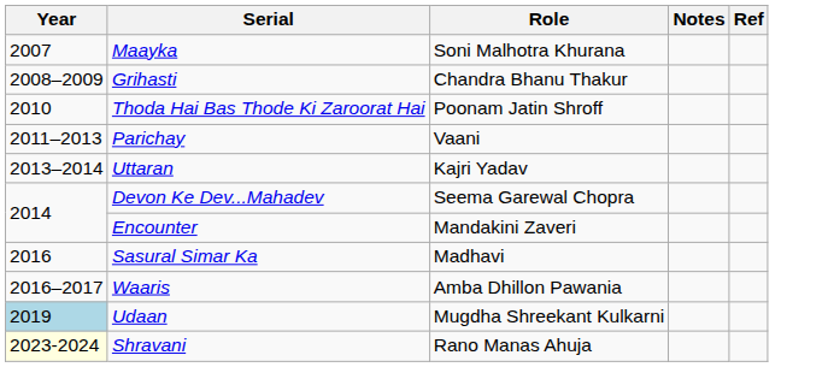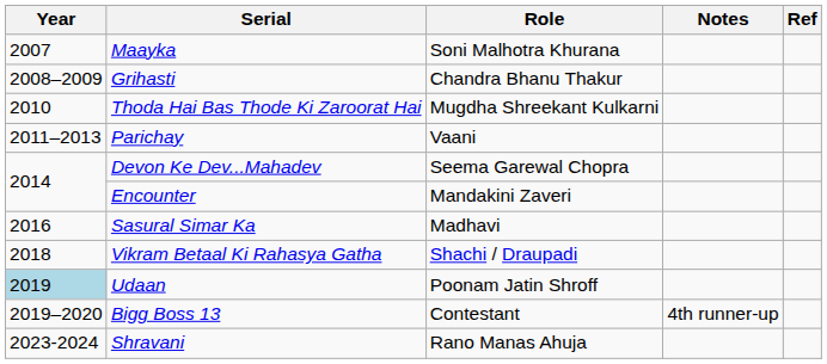 <table class="wikitable sortable">
 <tr>
 <th>Year</th>
 <th>Serial</th>
 <th>Role</th>
 <th>Notes</th>
 <th>Ref</th>
 </tr>
 <tr>
 <td>2007</td>
 <td><em><a href='#'>Maayka</a></em></td>
 <td>Soni Malhotra Khurana</td>
 <td></td>
 <td></td>
 </tr>
 <tr>
 <td>2008–2009</td>
 <td><em><a href='#'>Grihasti</a></em></td>
 <td>Chandra Bhanu Thakur</td>
 <td></td>
 <td></td>
 </tr>
 <tr>
 <td>2010</td>
 <td><em><a href='#'>Thoda Hai Bas Thode Ki Zaroorat Hai</a></em></td>
-<td>Poonam Jatin Shroff</td>
+<td>Mugdha Shreekant Kulkarni</td>
 <td></td>
 <td></td>
 </tr>
 <tr>
 <td>2011–2013</td>
 <td><em><a href='#'>Parichay</a></em></td>
 <td>Vaani</td>
-<td></td>
-<td></td>
-</tr>
-<tr>
-<td>2013–2014</td>
-<td><em><a href='#'>Uttaran</a></em></td>
-<td>Kajri Yadav</td>
 <td></td>
 <td></td>
 </tr>
 <tr>
 <td rowspan="2">2014</td>
 <td><em><a href='#'>Devon Ke Dev...Mahadev</a></em></td>
 <td>Seema Garewal Chopra</td>
 <td></td>
 <td></td>
 </tr>
 <tr>
 <td><em><a href='#'>Encounter</a></em></td>
 <td>Mandakini Zaveri</td>
 <td></td>
 <td></td>
 </tr>
 <tr>
 <td>2016</td>
 <td><em><a href='#'>Sasural Simar Ka</a></em></td>
 <td>Madhavi</td>
 <td></td>
 <td></td>
 </tr>
 <tr>
-<td>2016–2017</td>
-<td><em><a href='#'>Waaris</a></em></td>
-<td>Amba Dhillon Pawania</td>
+<td>2018</td>
+<td><em><a href='#'>Vikram Betaal Ki Rahasya Gatha</a></em></td>
+<td><a href='#'>Shachi</a> / <a href='#'>Draupadi</a></td>
 <td></td>
-<td style="text-align:center;"></td>
+<td></td>
 </tr>
 <tr>
 <td style="background: lightblue;">2019</td>
 <td><em><a href='#'>Udaan</a></em></td>
-<td>Mugdha Shreekant Kulkarni</td>
+<td>Poonam Jatin Shroff</td>
 <td></td>
 <td></td>
 </tr>
 <tr>
-<td style="background: lightyellow;">2023-2024</td>
+<td>2019–2020</td>
+<td><em><a href='#'>Bigg Boss 13</a></em></td>
+<td>Contestant</td>
+<td>4th runner-up</td>
+<td></td>
+</tr>
+<tr>
+<td>2023-2024</td>
 <td><em><a href='#'>Shravani</a></em></td>
 <td>Rano Manas Ahuja</td>
 <td></td>
 <td></td>
 </tr>
 </table>
